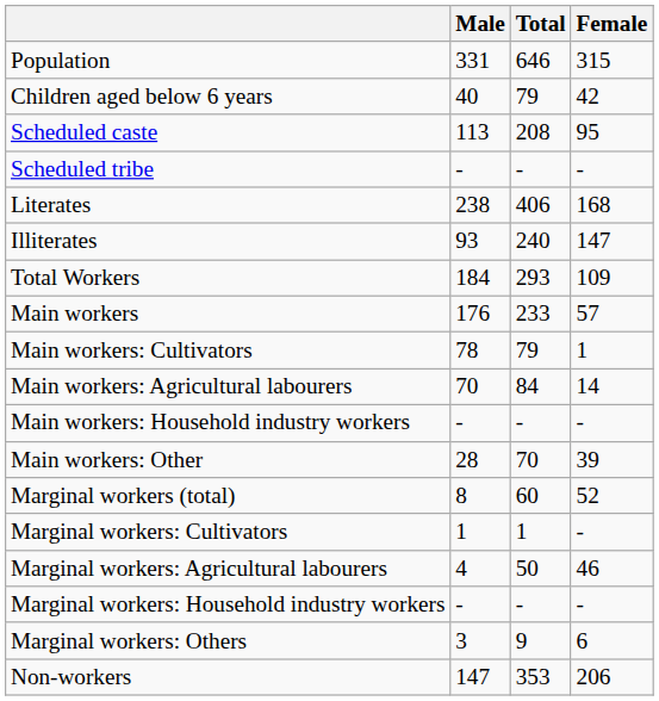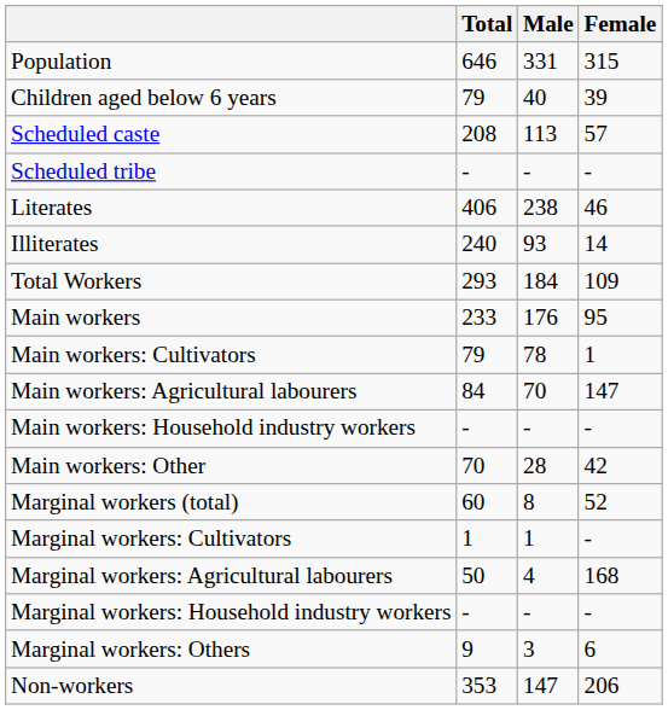 <table class="wikitable sortable">
 <tr>
 <th></th>
+<th>Total</th>
 <th>Male</th>
-<th>Total</th>
 <th>Female</th>
 </tr>
 <tr>
 <td>Population</td>
+<td>646</td>
 <td>331</td>
-<td>646</td>
 <td>315</td>
 </tr>
 <tr>
 <td>Children aged below 6 years</td>
+<td>79</td>
 <td>40</td>
-<td>79</td>
-<td>42</td>
+<td>39</td>
 </tr>
 <tr>
 <td><a href='#'>Scheduled caste</a></td>
+<td>208</td>
 <td>113</td>
-<td>208</td>
-<td>95</td>
+<td>57</td>
 </tr>
 <tr>
 <td><a href='#'>Scheduled tribe</a></td>
 <td>-</td>
 <td>-</td>
 <td>-</td>
 </tr>
 <tr>
 <td>Literates</td>
+<td>406</td>
 <td>238</td>
-<td>406</td>
-<td>168</td>
+<td>46</td>
 </tr>
 <tr>
 <td>Illiterates</td>
+<td>240</td>
 <td>93</td>
-<td>240</td>
-<td>147</td>
+<td>14</td>
 </tr>
 <tr>
 <td>Total Workers</td>
+<td>293</td>
 <td>184</td>
-<td>293</td>
 <td>109</td>
 </tr>
 <tr>
 <td>Main workers</td>
+<td>233</td>
 <td>176</td>
-<td>233</td>
-<td>57</td>
+<td>95</td>
 </tr>
 <tr>
 <td>Main workers: Cultivators</td>
+<td>79</td>
 <td>78</td>
-<td>79</td>
 <td>1</td>
 </tr>
 <tr>
 <td>Main workers: Agricultural labourers</td>
+<td>84</td>
 <td>70</td>
-<td>84</td>
-<td>14</td>
+<td>147</td>
 </tr>
 <tr>
 <td>Main workers: Household industry workers</td>
 <td>-</td>
 <td>-</td>
 <td>-</td>
 </tr>
 <tr>
 <td>Main workers: Other</td>
+<td>70</td>
 <td>28</td>
-<td>70</td>
-<td>39</td>
+<td>42</td>
 </tr>
 <tr>
 <td>Marginal workers (total)</td>
+<td>60</td>
 <td>8</td>
-<td>60</td>
 <td>52</td>
 </tr>
 <tr>
 <td>Marginal workers: Cultivators</td>
 <td>1</td>
 <td>1</td>
 <td>-</td>
 </tr>
 <tr>
 <td>Marginal workers: Agricultural labourers</td>
+<td>50</td>
 <td>4</td>
-<td>50</td>
-<td>46</td>
+<td>168</td>
 </tr>
 <tr>
 <td>Marginal workers: Household industry workers</td>
 <td>-</td>
 <td>-</td>
 <td>-</td>
 </tr>
 <tr>
 <td>Marginal workers: Others</td>
+<td>9</td>
 <td>3</td>
-<td>9</td>
 <td>6</td>
 </tr>
 <tr>
 <td>Non-workers</td>
+<td>353</td>
 <td>147</td>
-<td>353</td>
 <td>206</td>
 </tr>
 </table>
